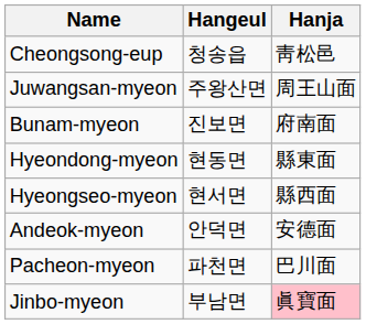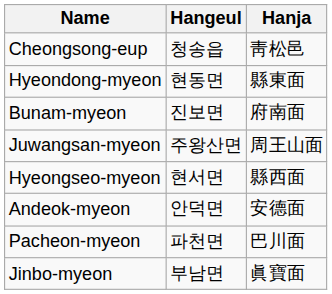 <table class="wikitable sortable">
 <tr>
 <th>Name</th>
 <th>Hangeul</th>
 <th>Hanja</th>
 </tr>
 <tr>
 <td>Cheongsong-eup</td>
 <td>청송읍</td>
 <td>靑松邑</td>
 </tr>
 <tr>
-<td>Juwangsan-myeon</td>
-<td>주왕산면</td>
-<td>周王山面</td>
+<td>Hyeondong-myeon</td>
+<td>현동면</td>
+<td>縣東面</td>
 </tr>
 <tr>
 <td>Bunam-myeon</td>
 <td>진보면</td>
 <td>府南面</td>
 </tr>
 <tr>
-<td>Hyeondong-myeon</td>
-<td>현동면</td>
-<td>縣東面</td>
+<td>Juwangsan-myeon</td>
+<td>주왕산면</td>
+<td>周王山面</td>
 </tr>
 <tr>
 <td>Hyeongseo-myeon</td>
 <td>현서면</td>
 <td>縣西面</td>
 </tr>
 <tr>
 <td>Andeok-myeon</td>
 <td>안덕면</td>
 <td>安德面</td>
 </tr>
 <tr>
 <td>Pacheon-myeon</td>
 <td>파천면</td>
 <td>巴川面</td>
 </tr>
 <tr>
 <td>Jinbo-myeon</td>
 <td>부남면</td>
-<td style="background: pink;">眞寶面</td>
+<td>眞寶面</td>
 </tr>
 </table>
